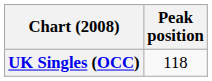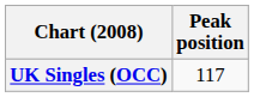 <table class="wikitable plainrowheaders" style="text-align:center">
 <tr>
 <th>Chart (2008)</th>
 <th>Peak<br>position</th>
 </tr>
 <tr>
 <th scope="row"><a href='#'>UK Singles</a> (<a href='#'>OCC</a>)</th>
-<td>118</td>
+<td>117</td>
 </tr>
 </table>
